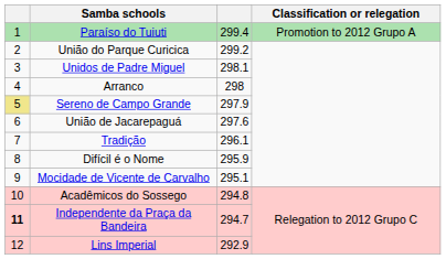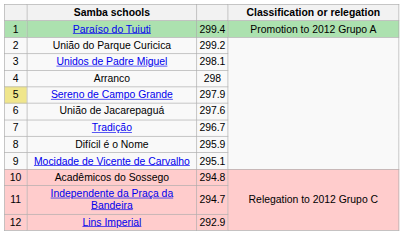 <table class="wikitable">
 <tr>
 <th width="30"></th>
 <th width="300">Samba schools</th>
 <th width="20"></th>
 <th width="300">Classification or relegation</th>
 </tr>
 <tr align="center">
 <td bgcolor=ACE1AF>1</td>
 <td bgcolor=ACE1AF><a href='#'>Paraíso do Tuiuti</a></td>
 <td bgcolor="ACE1AF">299.4</td>
 <td bgcolor=ACE1AF><span>Promotion to 2012 Grupo A</span></td>
 </tr>
 <tr align="center">
 <td>2</td>
 <td>União do Parque Curicica</td>
 <td>299.2</td>
 <td rowspan="8"></td>
 </tr>
 <tr align="center">
 <td>3</td>
 <td><a href='#'>Unidos de Padre Miguel</a></td>
 <td>298.1</td>
 </tr>
 <tr align="center">
 <td>4</td>
 <td>Arranco</td>
 <td>298</td>
 </tr>
 <tr align="center">
 <td style="background: khaki;">5</td>
 <td><a href='#'>Sereno de Campo Grande</a></td>
 <td>297.9</td>
 </tr>
 <tr align="center">
 <td>6</td>
 <td>União de Jacarepaguá</td>
 <td>297.6</td>
 </tr>
 <tr align="center">
 <td>7</td>
 <td><a href='#'>Tradição</a></td>
-<td>296.1</td>
+<td>296.7</td>
 </tr>
 <tr align="center">
 <td>8</td>
 <td>Difícil é o Nome</td>
 <td>295.9</td>
 </tr>
 <tr align="center">
 <td>9</td>
 <td><a href='#'>Mocidade de Vicente de Carvalho</a></td>
 <td>295.1</td>
 </tr>
 <tr align="center">
 <td bgcolor=FFCCCC>10</td>
 <td bgcolor=FFCCCC>Acadêmicos do Sossego</td>
 <td bgcolor="FFCCCC">294.8</td>
 <td rowspan="3" bgcolor=FFCCCC><span>Relegation to 2012 Grupo C</span></td>
 </tr>
 <tr align="center">
-<td bgcolor=FFCCCC><strong>11</strong></td>
+<td bgcolor=FFCCCC>11</td>
 <td bgcolor=FFCCCC><a href='#'>Independente da Praça da Bandeira</a></td>
 <td bgcolor="FFCCCC">294.7</td>
 </tr>
 <tr align="center">
 <td bgcolor=FFCCCC>12</td>
 <td bgcolor=FFCCCC><a href='#'>Lins Imperial</a></td>
 <td bgcolor="FFCCCC">292.9</td>
 </tr>
 </table>
